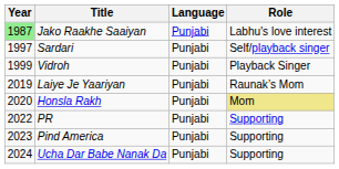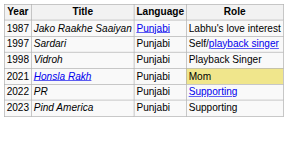 <table class="wikitable">
 <tr>
 <th>Year</th>
 <th>Title</th>
 <th>Language</th>
 <th>Role</th>
 </tr>
 <tr>
-<td style="background: lightgreen;">1987</td>
+<td>1987</td>
 <td><em>Jako Raakhe Saaiyan</em></td>
 <td><a href='#'>Punjabi</a></td>
 <td>Labhu's love interest</td>
 </tr>
 <tr>
 <td>1997</td>
 <td><em>Sardari</em></td>
 <td>Punjabi</td>
 <td>Self/<a href='#'>playback singer</a></td>
 </tr>
 <tr>
-<td>1999</td>
+<td>1998</td>
 <td><em>Vidroh</em></td>
 <td>Punjabi</td>
 <td>Playback Singer</td>
 </tr>
 <tr>
-<td>2019</td>
-<td><em>Laiye Je Yaariyan</em></td>
-<td>Punjabi</td>
-<td>Raunak’s Mom</td>
-</tr>
-<tr>
-<td>2020</td>
+<td>2021</td>
 <td><em><a href='#'>Honsla Rakh</a></em></td>
 <td>Punjabi</td>
 <td style="background: khaki;">Mom</td>
 </tr>
 <tr>
 <td>2022</td>
 <td><em>PR</em></td>
 <td>Punjabi</td>
 <td><a href='#'>Supporting</a></td>
 </tr>
 <tr>
 <td>2023</td>
 <td><em>Pind America</em></td>
 <td>Punjabi</td>
 <td>Supporting</td>
 </tr>
-<tr>
-<td>2024</td>
-<td><em><a href='#'>Ucha Dar Babe Nanak Da</a></em></td>
-<td>Punjabi</td>
-<td>Supporting</td>
-</tr>
 </table>
